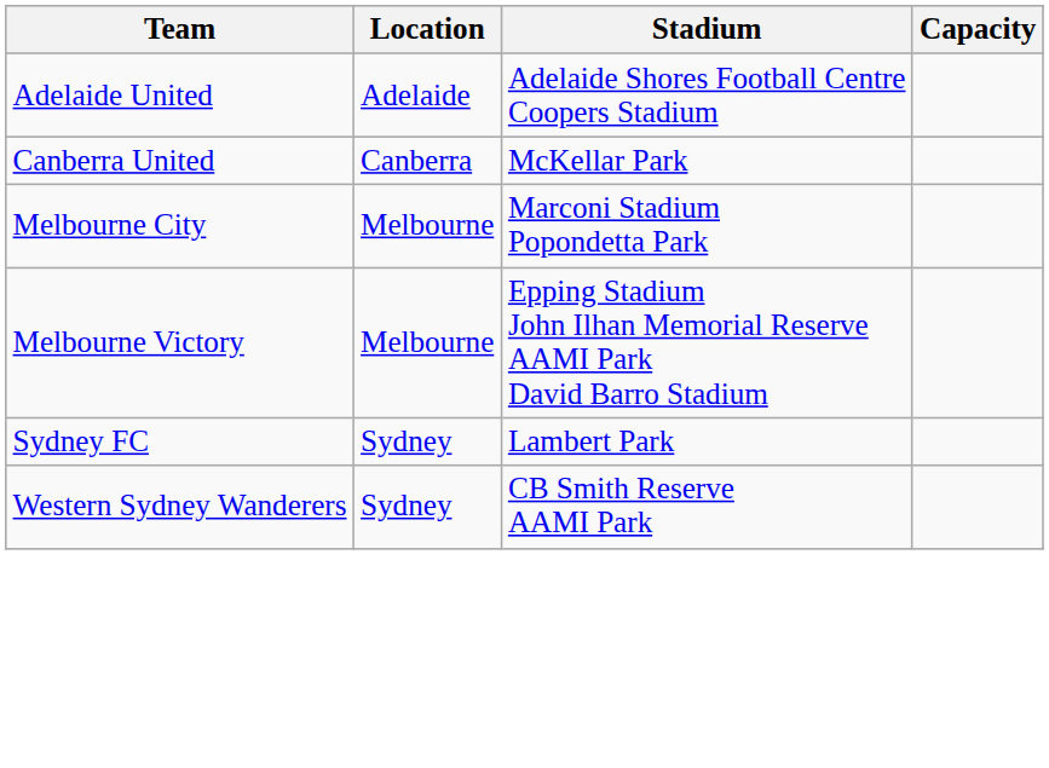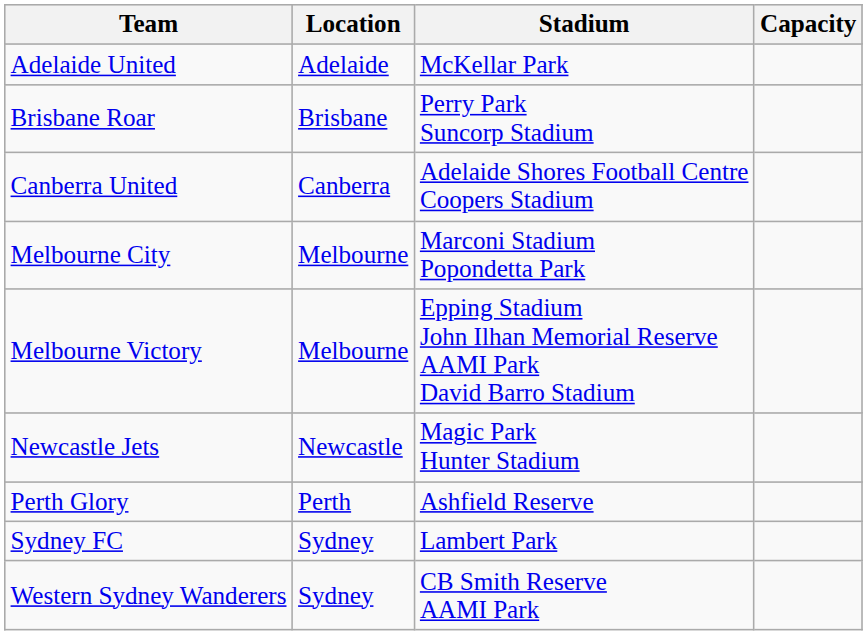 <table class="wikitable">
 <tr>
 <th>Team</th>
 <th>Location</th>
 <th>Stadium</th>
 <th>Capacity</th>
 </tr>
 <tr>
 <td><a href='#'>Adelaide United</a></td>
 <td><a href='#'>Adelaide</a></td>
-<td><a href='#'>Adelaide Shores Football Centre</a><br><a href='#'>Coopers Stadium</a></td>
+<td><a href='#'>McKellar Park</a></td>
+<td style="text-align:center;"><br></td>
+</tr>
+<tr>
+<td><a href='#'>Brisbane Roar</a></td>
+<td><a href='#'>Brisbane</a></td>
+<td><a href='#'>Perry Park</a><br><a href='#'>Suncorp Stadium</a></td>
 <td style="text-align:center;"><br></td>
 </tr>
 <tr>
 <td><a href='#'>Canberra United</a></td>
 <td><a href='#'>Canberra</a></td>
-<td><a href='#'>McKellar Park</a></td>
+<td><a href='#'>Adelaide Shores Football Centre</a><br><a href='#'>Coopers Stadium</a></td>
 <td style="text-align:center;"></td>
 </tr>
 <tr>
 <td><a href='#'>Melbourne City</a></td>
 <td><a href='#'>Melbourne</a></td>
 <td><a href='#'>Marconi Stadium</a><br><a href='#'>Popondetta Park</a></td>
 <td style="text-align:center;"><br></td>
 </tr>
 <tr>
 <td><a href='#'>Melbourne Victory</a></td>
 <td><a href='#'>Melbourne</a></td>
 <td><a href='#'>Epping Stadium</a><br><a href='#'>John Ilhan Memorial Reserve</a><br><a href='#'>AAMI Park</a><br><a href='#'>David Barro Stadium</a></td>
 <td style="text-align:center;"><br><br><br></td>
 </tr>
 <tr>
+<td><a href='#'>Newcastle Jets</a></td>
+<td><a href='#'>Newcastle</a></td>
+<td><a href='#'>Magic Park</a><br><a href='#'>Hunter Stadium</a></td>
+<td style="text-align:center;"><br></td>
+</tr>
+<tr>
+<td><a href='#'>Perth Glory</a></td>
+<td><a href='#'>Perth</a></td>
+<td><a href='#'>Ashfield Reserve</a></td>
+<td style="text-align:center;"></td>
+</tr>
+<tr>
 <td><a href='#'>Sydney FC</a></td>
 <td><a href='#'>Sydney</a></td>
 <td><a href='#'>Lambert Park</a></td>
 <td style="text-align:center;"></td>
 </tr>
 <tr>
 <td><a href='#'>Western Sydney Wanderers</a></td>
 <td><a href='#'>Sydney</a></td>
 <td><a href='#'>CB Smith Reserve</a><br><a href='#'>AAMI Park</a></td>
 <td style="text-align:center;"><br></td>
 </tr>
 </table>
